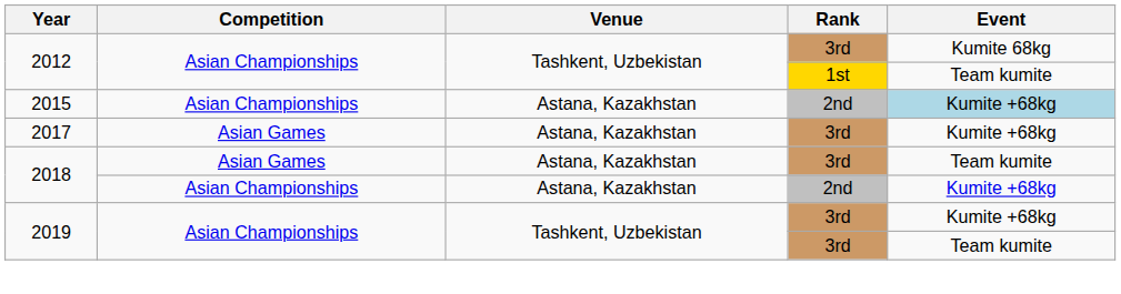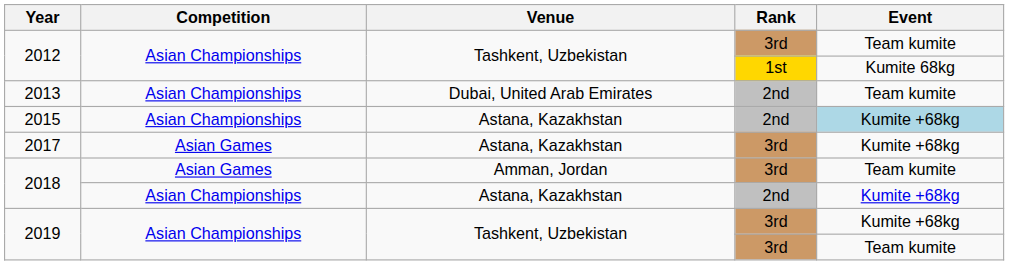 <table class="wikitable sortable" width=45% style="font-size:90%; text-align:center;">
 <tr>
 <th>Year</th>
 <th>Competition</th>
 <th>Venue</th>
 <th>Rank</th>
 <th>Event</th>
 </tr>
 <tr>
 <td rowspan=2>2012</td>
 <td rowspan=2><a href='#'>Asian Championships</a></td>
 <td rowspan=2>Tashkent, Uzbekistan</td>
 <td bgcolor="cc9966">3rd</td>
+<td>Team kumite</td>
+</tr>
+<tr>
+<td bgcolor="gold">1st</td>
 <td>Kumite 68kg</td>
 </tr>
 <tr>
-<td bgcolor="gold">1st</td>
+<td>2013</td>
+<td><a href='#'>Asian Championships</a></td>
+<td>Dubai, United Arab Emirates</td>
+<td bgcolor="silver">2nd</td>
 <td>Team kumite</td>
 </tr>
 <tr>
 <td>2015</td>
 <td><a href='#'>Asian Championships</a></td>
 <td>Astana, Kazakhstan</td>
 <td bgcolor="silver">2nd</td>
 <td style="background: lightblue;">Kumite +68kg</td>
 </tr>
 <tr>
 <td>2017</td>
 <td><a href='#'>Asian Games</a></td>
 <td>Astana, Kazakhstan</td>
 <td bgcolor="cc9966">3rd</td>
 <td>Kumite +68kg</td>
 </tr>
 <tr>
 <td rowspan=2>2018</td>
 <td><a href='#'>Asian Games</a></td>
-<td>Astana, Kazakhstan</td>
+<td>Amman, Jordan</td>
 <td bgcolor="cc9966">3rd</td>
 <td>Team kumite</td>
 </tr>
 <tr>
 <td><a href='#'>Asian Championships</a></td>
 <td>Astana, Kazakhstan</td>
 <td bgcolor="silver">2nd</td>
 <td><a href='#'>Kumite +68kg</a></td>
 </tr>
 <tr>
 <td rowspan=2>2019</td>
 <td rowspan=2><a href='#'>Asian Championships</a></td>
 <td rowspan=2>Tashkent, Uzbekistan</td>
 <td bgcolor="cc9966">3rd</td>
 <td>Kumite +68kg</td>
 </tr>
 <tr>
 <td bgcolor="cc9966">3rd</td>
 <td>Team kumite</td>
 </tr>
 </table>
